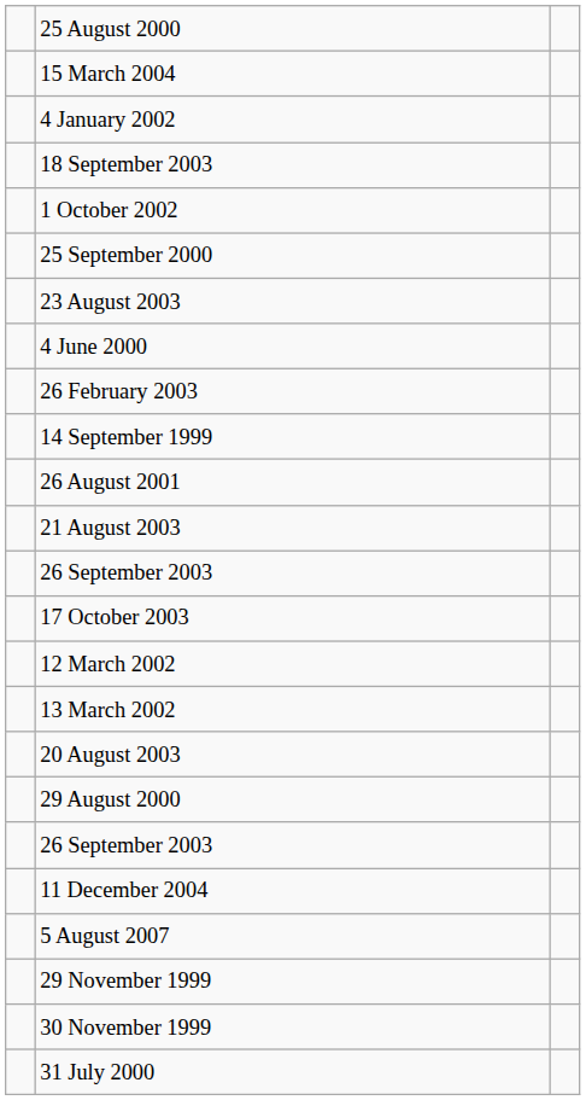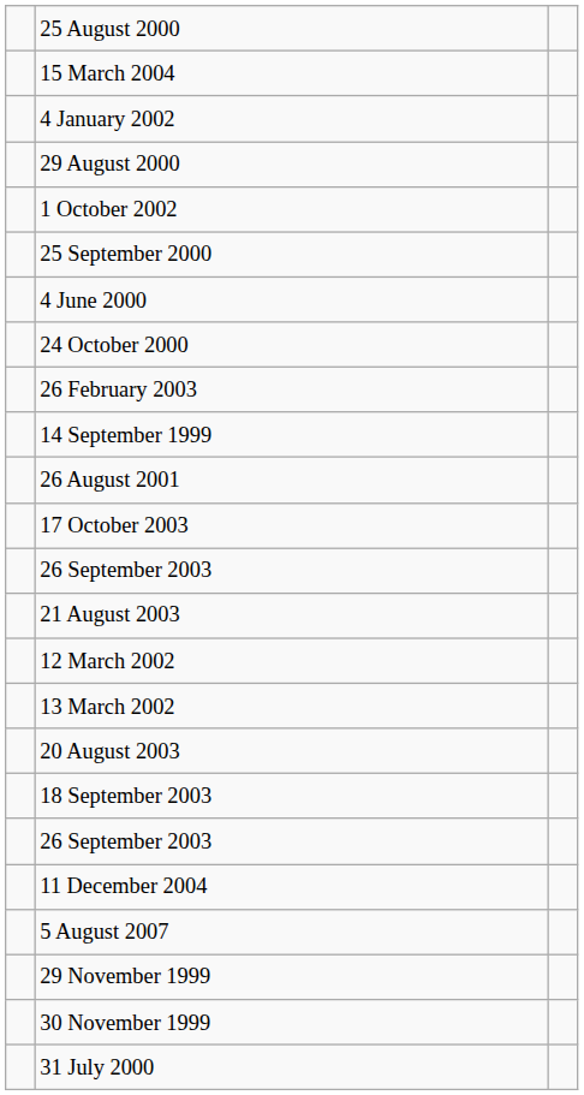 <table class="wikitable" style="font-size: 89%; float: left; width: 26em; margin-right: 1em; height: 700px">
 <tr>
 <td></td>
 <td>25 August 2000</td>
 <td></td>
 </tr>
 <tr>
 <td></td>
 <td>15 March 2004</td>
 <td></td>
 </tr>
 <tr>
 <td></td>
 <td>4 January 2002</td>
 <td></td>
 </tr>
 <tr>
 <td></td>
-<td>18 September 2003</td>
+<td>29 August 2000</td>
 <td></td>
 </tr>
 <tr>
 <td></td>
 <td>1 October 2002</td>
 <td></td>
 </tr>
 <tr>
 <td></td>
 <td>25 September 2000</td>
 <td></td>
 </tr>
 <tr>
 <td></td>
-<td>23 August 2003</td>
+<td>4 June 2000</td>
 <td></td>
 </tr>
 <tr>
 <td></td>
-<td>4 June 2000</td>
+<td>24 October 2000</td>
 <td></td>
 </tr>
 <tr>
 <td></td>
 <td>26 February 2003</td>
 <td></td>
 </tr>
 <tr>
 <td></td>
 <td>14 September 1999</td>
 <td></td>
 </tr>
 <tr>
 <td></td>
 <td>26 August 2001</td>
 <td></td>
 </tr>
 <tr>
 <td></td>
-<td>21 August 2003</td>
+<td>17 October 2003</td>
 <td></td>
 </tr>
 <tr>
 <td></td>
 <td>26 September 2003</td>
 <td></td>
 </tr>
 <tr>
 <td></td>
-<td>17 October 2003</td>
+<td>21 August 2003</td>
 <td></td>
 </tr>
 <tr>
 <td></td>
 <td>12 March 2002</td>
 <td></td>
 </tr>
 <tr>
 <td></td>
 <td>13 March 2002</td>
 <td></td>
 </tr>
 <tr>
 <td></td>
 <td>20 August 2003</td>
 <td></td>
 </tr>
 <tr>
 <td></td>
-<td>29 August 2000</td>
+<td>18 September 2003</td>
 <td></td>
 </tr>
 <tr>
 <td></td>
 <td>26 September 2003</td>
 <td></td>
 </tr>
 <tr>
 <td></td>
 <td>11 December 2004</td>
 <td></td>
 </tr>
 <tr>
 <td></td>
 <td>5 August 2007</td>
 <td></td>
 </tr>
 <tr>
 <td></td>
 <td>29 November 1999</td>
 <td></td>
 </tr>
 <tr>
 <td></td>
 <td>30 November 1999</td>
 <td></td>
 </tr>
 <tr>
 <td></td>
 <td>31 July 2000</td>
 <td></td>
 </tr>
 </table>
